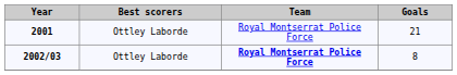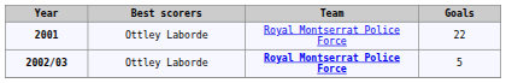 <table bgcolor="#f7f8ff" cellpadding="3" cellspacing="0" border="1" style="font-size: 95%; border: gray solid 1px; border-collapse: collapse;">
 <tr bgcolor="#CCCCCC" align="center">
 <td width="100"><strong>Year</strong></td>
 <td width="200"><strong>Best scorers</strong></td>
 <td width="220"><strong>Team</strong></td>
 <td width="100"><strong>Goals</strong></td>
 </tr>
 <tr align=center>
 <td><strong>2001</strong></td>
 <td> Ottley Laborde</td>
 <td><a href='#'>Royal Montserrat Police Force</a></td>
-<td>21</td>
+<td>22</td>
 </tr>
 <tr align=center>
 <td><strong>2002/03</strong></td>
 <td> Ottley Laborde</td>
 <td><strong><a href='#'>Royal Montserrat Police Force</a></strong></td>
-<td>8</td>
+<td>5</td>
 </tr>
 <tr>
 </tr>
 </table>
